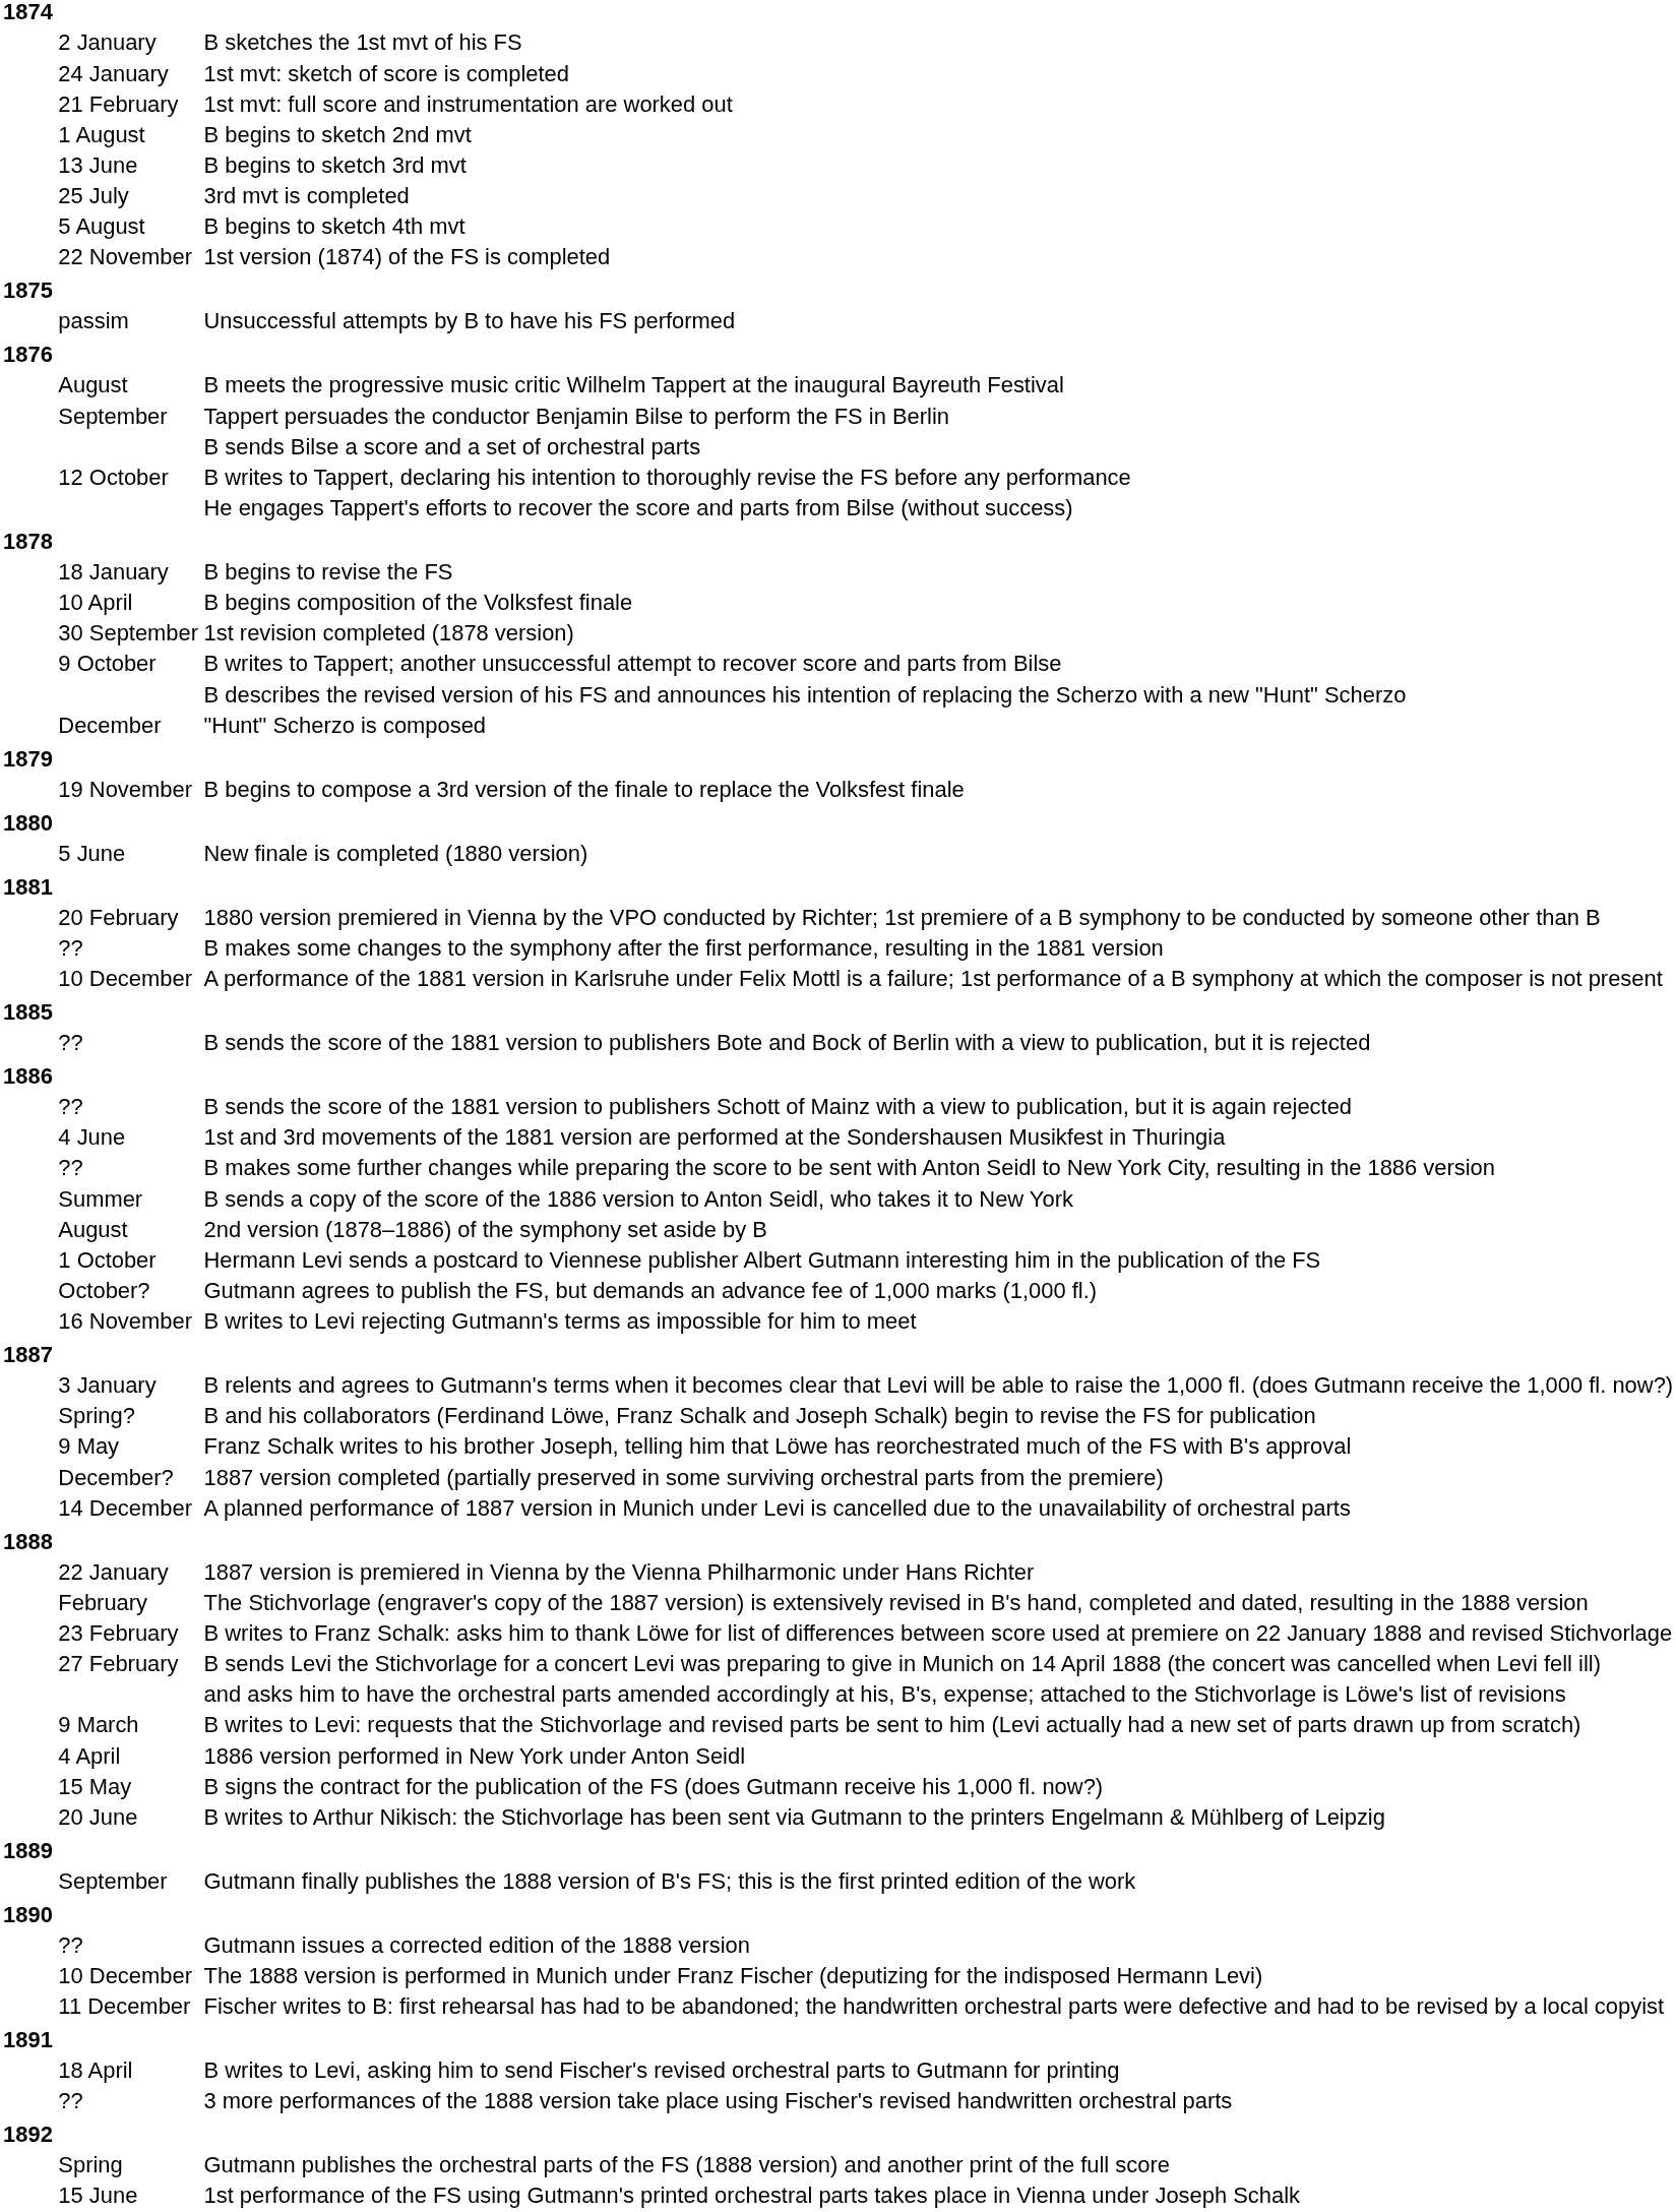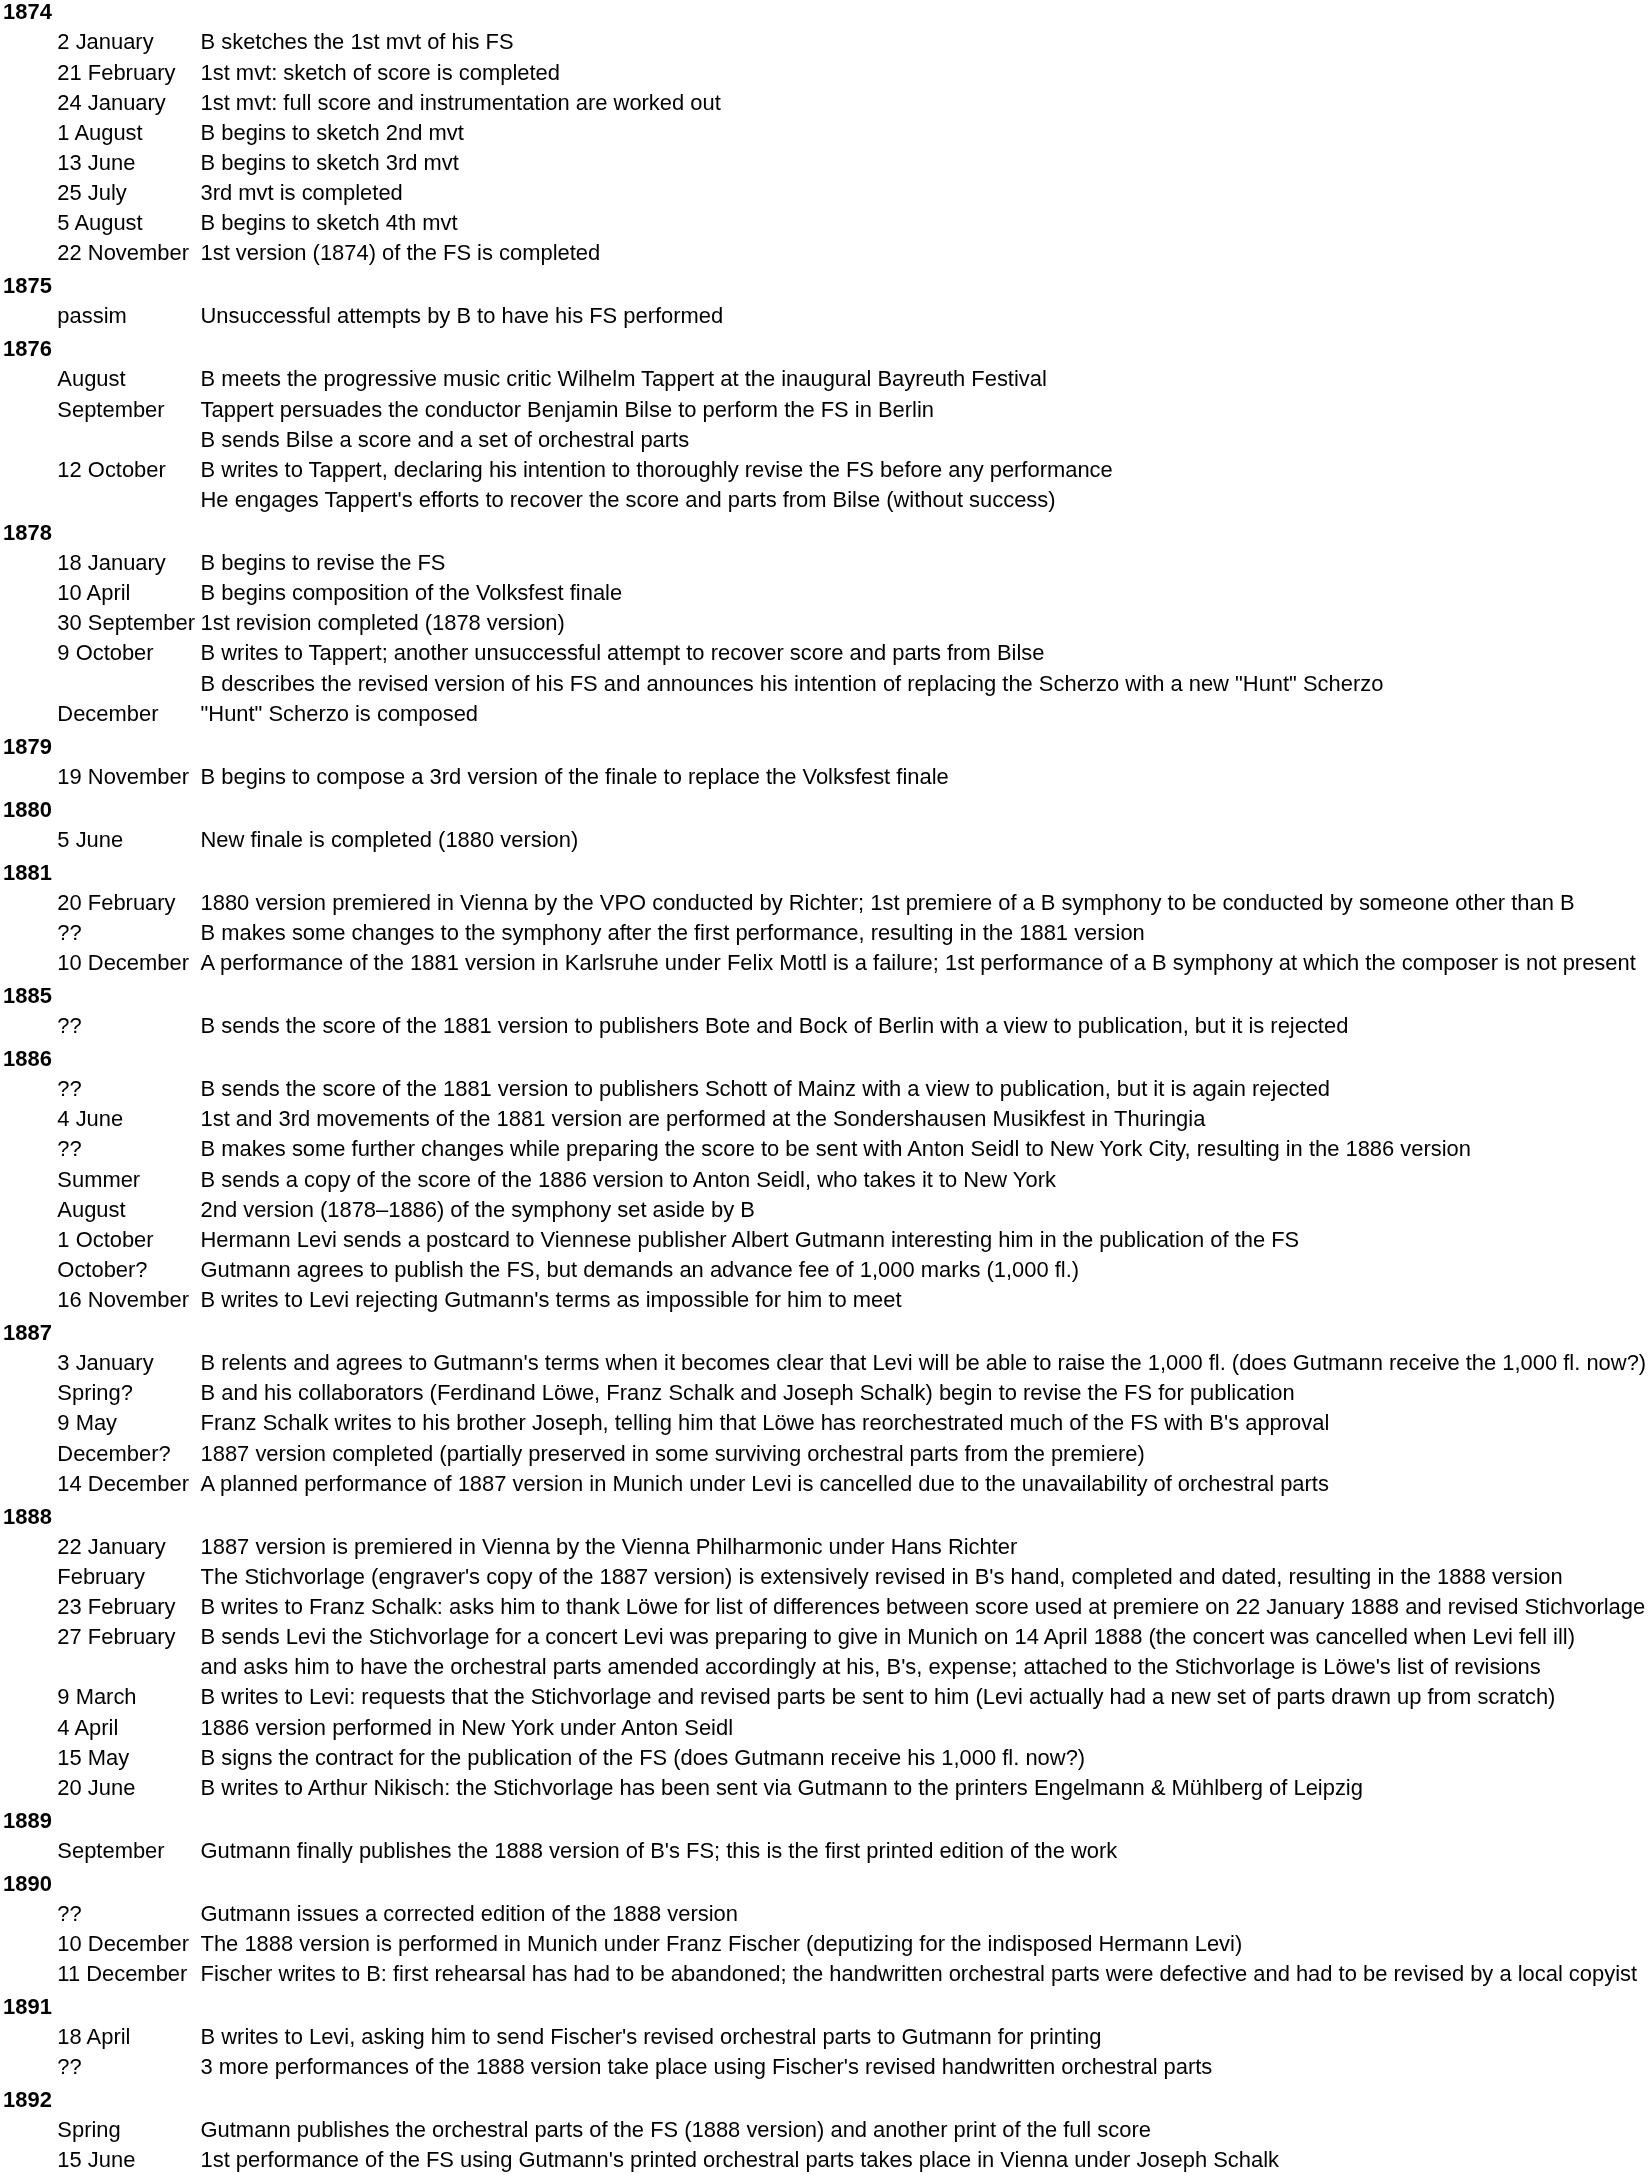 <table>
 <tr>
 <td><strong>1874</strong></td>
 <td></td>
 <td></td>
 </tr>
 <tr ||  ||>
 <td></td>
 <td>2 January</td>
 <td>B sketches the 1st mvt of his FS</td>
 </tr>
 <tr ||  ||>
 <td></td>
-<td>24 January</td>
+<td>21 February</td>
 <td>1st mvt: sketch of score is completed</td>
 </tr>
 <tr ||  ||>
 <td></td>
-<td>21 February</td>
+<td>24 January</td>
 <td>1st mvt: full score and instrumentation are worked out</td>
 </tr>
 <tr ||  ||>
 <td></td>
 <td>1 August</td>
 <td>B begins to sketch 2nd mvt</td>
 </tr>
 <tr ||  ||>
 <td></td>
 <td>13 June</td>
 <td>B begins to sketch 3rd mvt</td>
 </tr>
 <tr ||  ||>
 <td></td>
 <td>25 July</td>
 <td>3rd mvt is completed</td>
 </tr>
 <tr ||  ||>
 <td></td>
 <td>5 August</td>
 <td>B begins to sketch 4th mvt</td>
 </tr>
 <tr ||  ||>
 <td></td>
 <td>22 November</td>
 <td>1st version (1874) of the FS is completed</td>
 </tr>
 <tr ||  ||>
 </tr>
 <tr ||  ||>
 <td><strong>1875</strong></td>
 <td></td>
 <td></td>
 </tr>
 <tr ||  ||>
 <td></td>
 <td>passim</td>
 <td>Unsuccessful attempts by B to have his FS performed</td>
 </tr>
 <tr ||  ||>
 </tr>
 <tr ||  ||>
 <td><strong>1876</strong></td>
 <td></td>
 <td></td>
 </tr>
 <tr ||  ||>
 <td></td>
 <td>August</td>
 <td>B meets the progressive music critic Wilhelm Tappert at the inaugural Bayreuth Festival</td>
 </tr>
 <tr ||  ||>
 <td></td>
 <td>September</td>
 <td>Tappert persuades the conductor Benjamin Bilse to perform the FS in Berlin</td>
 </tr>
 <tr ||  ||>
 <td></td>
 <td></td>
 <td>B sends Bilse a score and a set of orchestral parts</td>
 </tr>
 <tr ||  ||>
 <td></td>
 <td>12 October</td>
 <td>B writes to Tappert, declaring his intention to thoroughly revise the FS before any performance</td>
 </tr>
 <tr ||  ||>
 <td></td>
 <td></td>
 <td>He engages Tappert's efforts to recover the score and parts from Bilse (without success)</td>
 </tr>
 <tr ||  ||>
 </tr>
 <tr ||  ||>
 <td><strong>1878</strong></td>
 <td></td>
 <td></td>
 </tr>
 <tr ||  ||>
 <td></td>
 <td>18 January</td>
 <td>B begins to revise the FS</td>
 </tr>
 <tr ||  ||>
 <td></td>
 <td>10 April</td>
 <td>B begins composition of the Volksfest finale</td>
 </tr>
 <tr ||  ||>
 <td></td>
 <td>30 September</td>
 <td>1st revision completed (1878 version)</td>
 </tr>
 <tr ||  ||>
 <td></td>
 <td>9 October</td>
 <td>B writes to Tappert; another unsuccessful attempt to recover score and parts from Bilse</td>
 </tr>
 <tr ||  ||>
 <td></td>
 <td></td>
 <td>B describes the revised version of his FS and announces his intention of replacing the Scherzo with a new "Hunt" Scherzo</td>
 </tr>
 <tr ||  ||>
 <td></td>
 <td>December</td>
 <td>"Hunt" Scherzo is composed</td>
 </tr>
 <tr ||  ||>
 </tr>
 <tr ||  ||>
 <td><strong>1879</strong></td>
 <td></td>
 <td></td>
 </tr>
 <tr ||  ||>
 <td></td>
 <td>19 November</td>
 <td>B begins to compose a 3rd version of the finale to replace the Volksfest finale</td>
 </tr>
 <tr ||  ||>
 </tr>
 <tr ||  ||>
 <td><strong>1880</strong></td>
 <td></td>
 <td></td>
 </tr>
 <tr ||  ||>
 <td></td>
 <td>5 June</td>
 <td>New finale is completed (1880 version)</td>
 </tr>
 <tr ||  ||>
 </tr>
 <tr ||  ||>
 <td><strong>1881</strong></td>
 <td></td>
 <td></td>
 </tr>
 <tr ||  ||>
 <td></td>
 <td>20 February</td>
 <td>1880 version premiered in Vienna by the VPO conducted by Richter; 1st premiere of a B symphony to be conducted by someone other than B</td>
 </tr>
 <tr ||  ||>
 <td></td>
 <td>??</td>
 <td>B makes some changes to the symphony after the first performance, resulting in the 1881 version</td>
 </tr>
 <tr ||  ||>
 <td></td>
 <td>10 December</td>
 <td>A performance of the 1881 version in Karlsruhe under Felix Mottl is a failure; 1st performance of a B symphony at which the composer is not present</td>
 </tr>
 <tr ||  ||>
 </tr>
 <tr ||  ||>
 <td><strong>1885</strong></td>
 <td></td>
 <td></td>
 </tr>
 <tr ||  ||>
 <td></td>
 <td>??</td>
 <td>B sends the score of the 1881 version to publishers Bote and Bock of Berlin with a view to publication, but it is rejected</td>
 </tr>
 <tr ||  ||>
 </tr>
 <tr ||  ||>
 <td><strong>1886</strong></td>
 <td></td>
 <td></td>
 </tr>
 <tr ||  ||>
 <td></td>
 <td>??</td>
 <td>B sends the score of the 1881 version to publishers Schott of Mainz with a view to publication, but it is again rejected</td>
 </tr>
 <tr ||  ||>
 <td></td>
 <td>4 June</td>
 <td>1st and 3rd movements of the 1881 version are performed at the Sondershausen Musikfest in Thuringia</td>
 </tr>
 <tr ||  ||>
 <td></td>
 <td>??</td>
 <td>B makes some further changes while preparing the score to be sent with Anton Seidl to New York City, resulting in the 1886 version</td>
 </tr>
 <tr ||  ||>
 <td></td>
 <td>Summer</td>
 <td>B sends a copy of the score of the 1886 version to Anton Seidl, who takes it to New York</td>
 </tr>
 <tr ||  ||>
 <td></td>
 <td>August</td>
 <td>2nd version (1878–1886) of the symphony set aside by B</td>
 </tr>
 <tr ||  ||>
 <td></td>
 <td>1 October</td>
 <td>Hermann Levi sends a postcard to Viennese publisher Albert Gutmann interesting him in the publication of the FS</td>
 </tr>
 <tr ||  ||>
 <td></td>
 <td>October?</td>
 <td>Gutmann agrees to publish the FS, but demands an advance fee of 1,000 marks (1,000 fl.)</td>
 </tr>
 <tr ||  ||>
 <td></td>
 <td>16 November</td>
 <td>B writes to Levi rejecting Gutmann's terms as impossible for him to meet</td>
 </tr>
 <tr ||  ||>
 </tr>
 <tr ||  ||>
 <td><strong>1887</strong></td>
 <td></td>
 <td></td>
 </tr>
 <tr ||  ||>
 <td></td>
 <td>3 January</td>
 <td>B relents and agrees to Gutmann's terms when it becomes clear that Levi will be able to raise the 1,000 fl. (does Gutmann receive the 1,000 fl. now?)</td>
 </tr>
 <tr ||  ||>
 <td></td>
 <td>Spring?</td>
 <td>B and his collaborators (Ferdinand Löwe, Franz Schalk and Joseph Schalk) begin to revise the FS for publication</td>
 </tr>
 <tr ||  ||>
 <td></td>
 <td>9 May</td>
 <td>Franz Schalk writes to his brother Joseph, telling him that Löwe has reorchestrated much of the FS with B's approval</td>
 </tr>
 <tr ||  ||>
 <td></td>
 <td>December?</td>
 <td>1887 version completed (partially preserved in some surviving orchestral parts from the premiere)</td>
 </tr>
 <tr ||  ||>
 <td></td>
 <td>14 December</td>
 <td>A planned performance of 1887 version in Munich under Levi is cancelled due to the unavailability of orchestral parts</td>
 </tr>
 <tr ||  ||>
 </tr>
 <tr ||  ||>
 <td><strong>1888</strong></td>
 <td></td>
 <td></td>
 </tr>
 <tr ||  ||>
 <td></td>
 <td>22 January</td>
 <td>1887 version is premiered in Vienna by the Vienna Philharmonic under Hans Richter</td>
 </tr>
 <tr ||  ||>
 <td></td>
 <td>February</td>
 <td>The Stichvorlage (engraver's copy of the 1887 version) is extensively revised in B's hand, completed and dated, resulting in the 1888 version</td>
 </tr>
 <tr ||  ||>
 <td></td>
 <td>23 February</td>
 <td>B writes to Franz Schalk: asks him to thank Löwe for list of differences between score used at premiere on 22 January 1888 and revised Stichvorlage</td>
 </tr>
 <tr ||  ||>
 <td></td>
 <td>27 February</td>
 <td>B sends Levi the Stichvorlage for a concert Levi was preparing to give in Munich on 14 April 1888 (the concert was cancelled when Levi fell ill)</td>
 </tr>
 <tr ||  ||>
 <td></td>
 <td></td>
 <td>and asks him to have the orchestral parts amended accordingly at his, B's, expense; attached to the Stichvorlage is Löwe's list of revisions</td>
 </tr>
 <tr ||  ||>
 <td></td>
 <td>9 March</td>
 <td>B writes to Levi: requests that the Stichvorlage and revised parts be sent to him (Levi actually had a new set of parts drawn up from scratch)</td>
 </tr>
 <tr ||  ||>
 <td></td>
 <td>4 April</td>
 <td>1886 version performed in New York under Anton Seidl</td>
 </tr>
 <tr ||  ||>
 <td></td>
 <td>15 May</td>
 <td>B signs the contract for the publication of the FS (does Gutmann receive his 1,000 fl. now?)</td>
 </tr>
 <tr ||  ||>
 <td></td>
 <td>20 June</td>
 <td>B writes to Arthur Nikisch: the Stichvorlage has been sent via Gutmann to the printers Engelmann & Mühlberg of Leipzig</td>
 </tr>
 <tr ||  ||>
 </tr>
 <tr ||  ||>
 <td><strong>1889</strong></td>
 <td></td>
 <td></td>
 </tr>
 <tr ||  ||>
 <td></td>
 <td>September</td>
 <td>Gutmann finally publishes the 1888 version of B's FS; this is the first printed edition of the work</td>
 </tr>
 <tr ||  ||>
 </tr>
 <tr ||  ||>
 <td><strong>1890</strong></td>
 <td></td>
 <td></td>
 </tr>
 <tr ||  ||>
 <td></td>
 <td>??</td>
 <td>Gutmann issues a corrected edition of the 1888 version</td>
 </tr>
 <tr ||  ||>
 <td></td>
 <td>10 December</td>
 <td>The 1888 version is performed in Munich under Franz Fischer (deputizing for the indisposed Hermann Levi)</td>
 </tr>
 <tr ||  ||>
 <td></td>
 <td>11 December</td>
 <td>Fischer writes to B: first rehearsal has had to be abandoned; the handwritten orchestral parts were defective and had to be revised by a local copyist</td>
 </tr>
 <tr ||  ||>
 </tr>
 <tr ||  ||>
 <td><strong>1891</strong></td>
 <td></td>
 <td></td>
 </tr>
 <tr ||  ||>
 <td></td>
 <td>18 April</td>
 <td>B writes to Levi, asking him to send Fischer's revised orchestral parts to Gutmann for printing</td>
 </tr>
 <tr ||  ||>
 <td></td>
 <td>??</td>
 <td>3 more performances of the 1888 version take place using Fischer's revised handwritten orchestral parts</td>
 </tr>
 <tr ||  ||>
 </tr>
 <tr ||  ||>
 <td><strong>1892</strong></td>
 <td></td>
 <td></td>
 </tr>
 <tr ||  ||>
 <td></td>
 <td>Spring</td>
 <td>Gutmann publishes the orchestral parts of the FS (1888 version) and another print of the full score</td>
 </tr>
 <tr ||  ||>
 <td></td>
 <td>15 June</td>
 <td>1st performance of the FS using Gutmann's printed orchestral parts takes place in Vienna under Joseph Schalk</td>
 </tr>
 </table>
